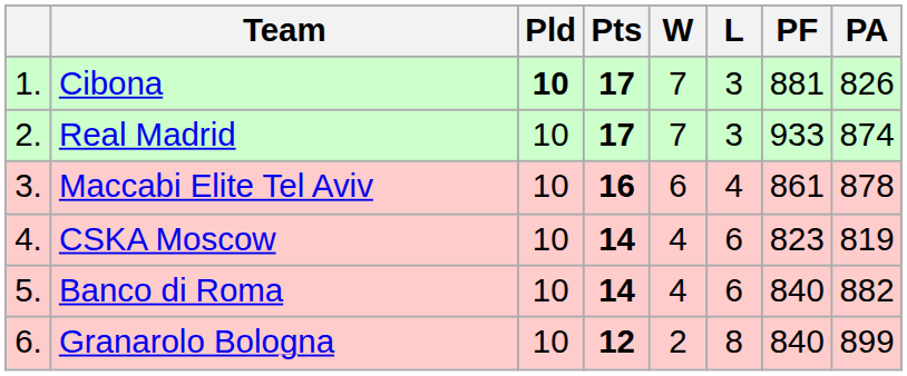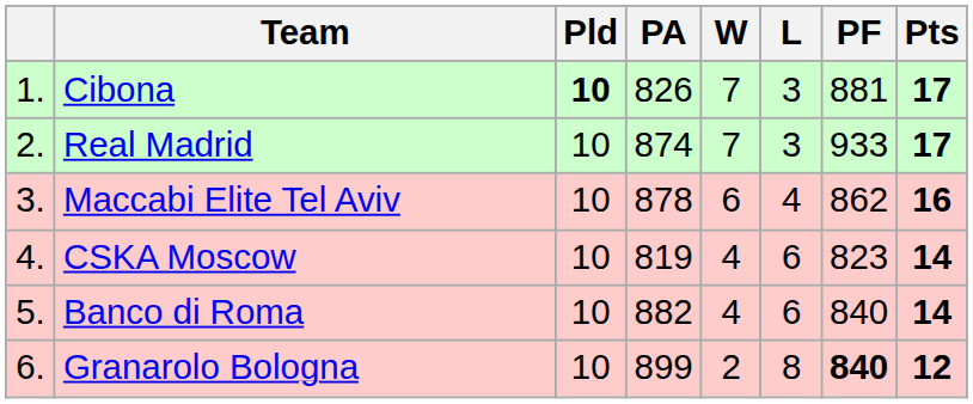 <table class="wikitable" style="text-align:center">
 <tr>
 <th width=15></th>
 <th width=220>Team</th>
 <th width=20>Pld</th>
-<th width=20>Pts</th>
+<th width=20>PA</th>
 <th width=20>W</th>
 <th width=20>L</th>
 <th width=20>PF</th>
-<th width=20>PA</th>
+<th width=20>Pts</th>
 </tr>
 <tr style="background: #ccffcc;">
 <td>1.</td>
 <td align=left> <a href='#'>Cibona</a></td>
 <td><strong>10</strong></td>
-<td><strong>17</strong></td>
+<td>826</td>
 <td>7</td>
 <td>3</td>
 <td>881</td>
-<td>826</td>
+<td><strong>17</strong></td>
 </tr>
 <tr style="background: #ccffcc;">
 <td>2.</td>
 <td align=left> <a href='#'>Real Madrid</a></td>
 <td>10</td>
-<td><strong>17</strong></td>
+<td>874</td>
 <td>7</td>
 <td>3</td>
 <td>933</td>
-<td>874</td>
+<td><strong>17</strong></td>
 </tr>
 <tr style="background: #ffcccc;">
 <td>3.</td>
 <td align=left> <a href='#'>Maccabi Elite Tel Aviv</a></td>
 <td>10</td>
-<td><strong>16</strong></td>
+<td>878</td>
 <td>6</td>
 <td>4</td>
-<td>861</td>
-<td>878</td>
+<td>862</td>
+<td><strong>16</strong></td>
 </tr>
 <tr style="background: #ffcccc;">
 <td>4.</td>
 <td align=left> <a href='#'>CSKA Moscow</a></td>
 <td>10</td>
-<td><strong>14</strong></td>
+<td>819</td>
 <td>4</td>
 <td>6</td>
 <td>823</td>
-<td>819</td>
+<td><strong>14</strong></td>
 </tr>
 <tr style="background: #ffcccc;">
 <td>5.</td>
 <td align=left> <a href='#'>Banco di Roma</a></td>
 <td>10</td>
-<td><strong>14</strong></td>
+<td>882</td>
 <td>4</td>
 <td>6</td>
 <td>840</td>
-<td>882</td>
+<td><strong>14</strong></td>
 </tr>
 <tr style="background: #ffcccc;">
 <td>6.</td>
 <td align=left> <a href='#'>Granarolo Bologna</a></td>
 <td>10</td>
-<td><strong>12</strong></td>
+<td>899</td>
 <td>2</td>
 <td>8</td>
-<td>840</td>
-<td>899</td>
+<td><strong>840</strong></td>
+<td><strong>12</strong></td>
 </tr>
 </table>
